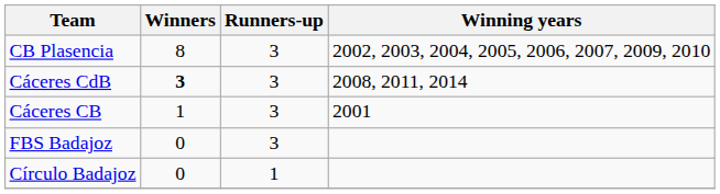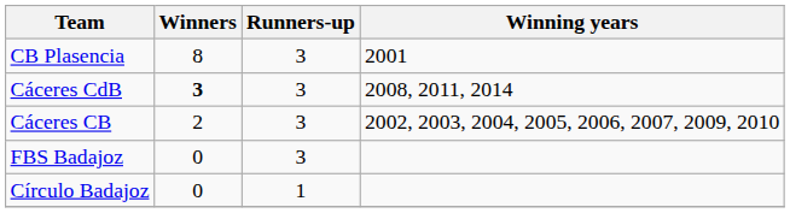 <table class="wikitable">
 <tr>
 <th>Team</th>
 <th>Winners</th>
 <th>Runners-up</th>
 <th>Winning years</th>
 </tr>
 <tr>
 <td><a href='#'>CB Plasencia</a></td>
 <td style="text-align:center;">8</td>
 <td style="text-align:center;">3</td>
-<td>2002, 2003, 2004, 2005, 2006, 2007, 2009, 2010</td>
+<td>2001</td>
 </tr>
 <tr>
 <td><a href='#'>Cáceres CdB</a></td>
 <td style="text-align:center;"><strong>3</strong></td>
 <td style="text-align:center;">3</td>
 <td>2008, 2011, 2014</td>
 </tr>
 <tr>
 <td><a href='#'>Cáceres CB</a></td>
-<td style="text-align:center;">1</td>
+<td style="text-align:center;">2</td>
 <td style="text-align:center;">3</td>
-<td>2001</td>
+<td>2002, 2003, 2004, 2005, 2006, 2007, 2009, 2010</td>
 </tr>
 <tr>
 <td><a href='#'>FBS Badajoz</a></td>
 <td style="text-align:center;">0</td>
 <td style="text-align:center;">3</td>
 <td></td>
 </tr>
 <tr>
 <td><a href='#'>Círculo Badajoz</a></td>
 <td style="text-align:center;">0</td>
 <td style="text-align:center;">1</td>
 <td></td>
 </tr>
 <tr>
 </tr>
 </table>
